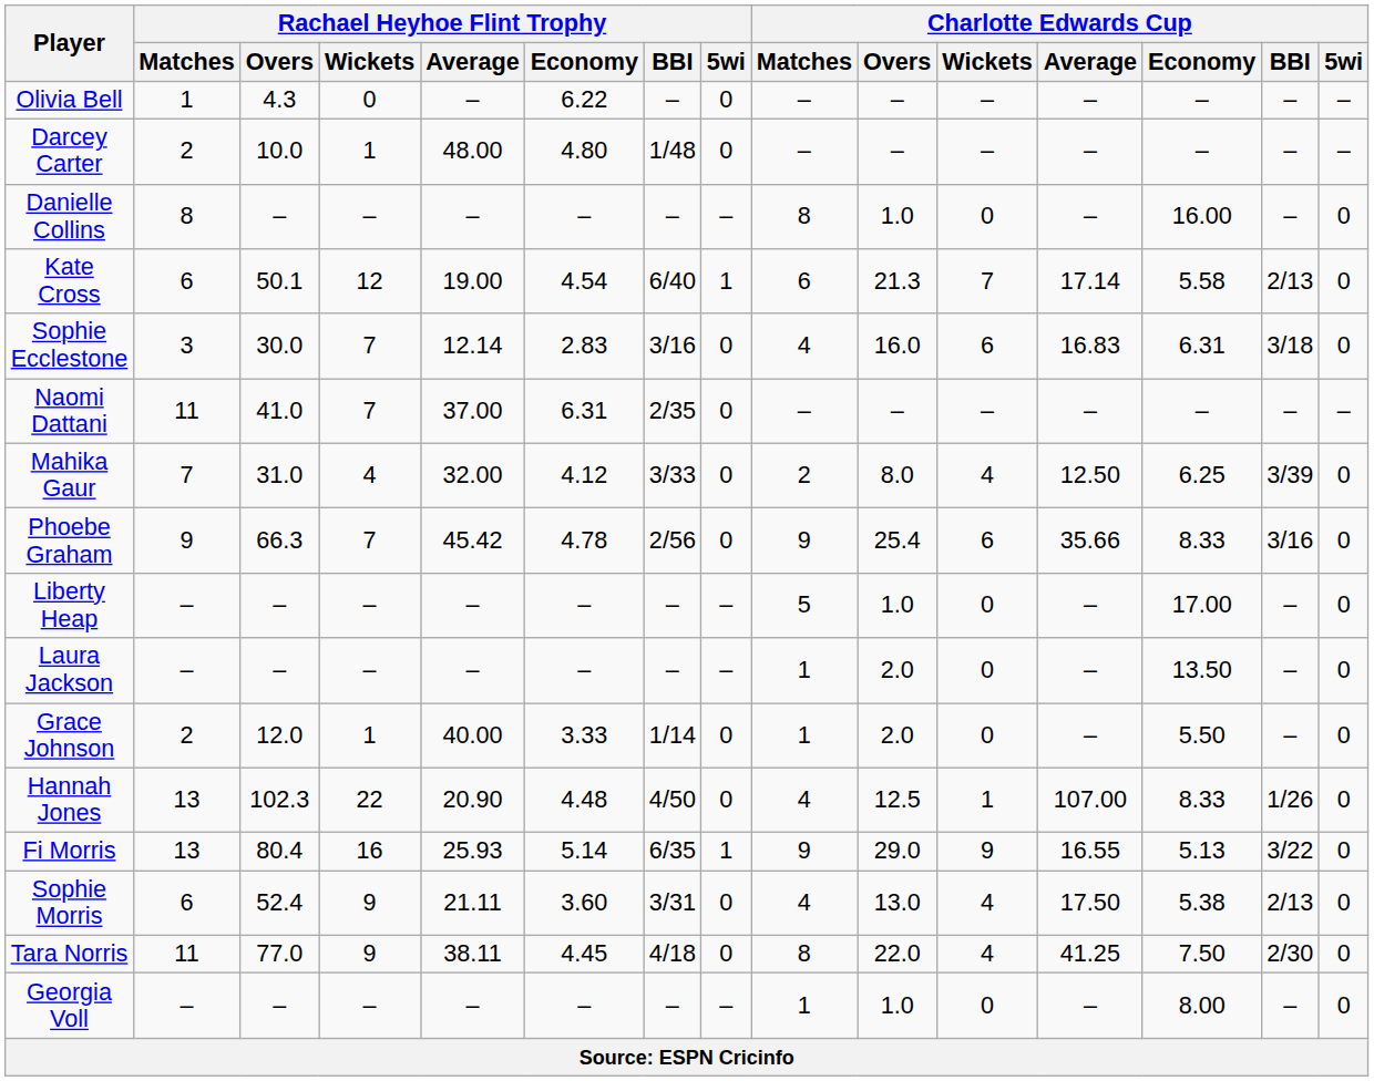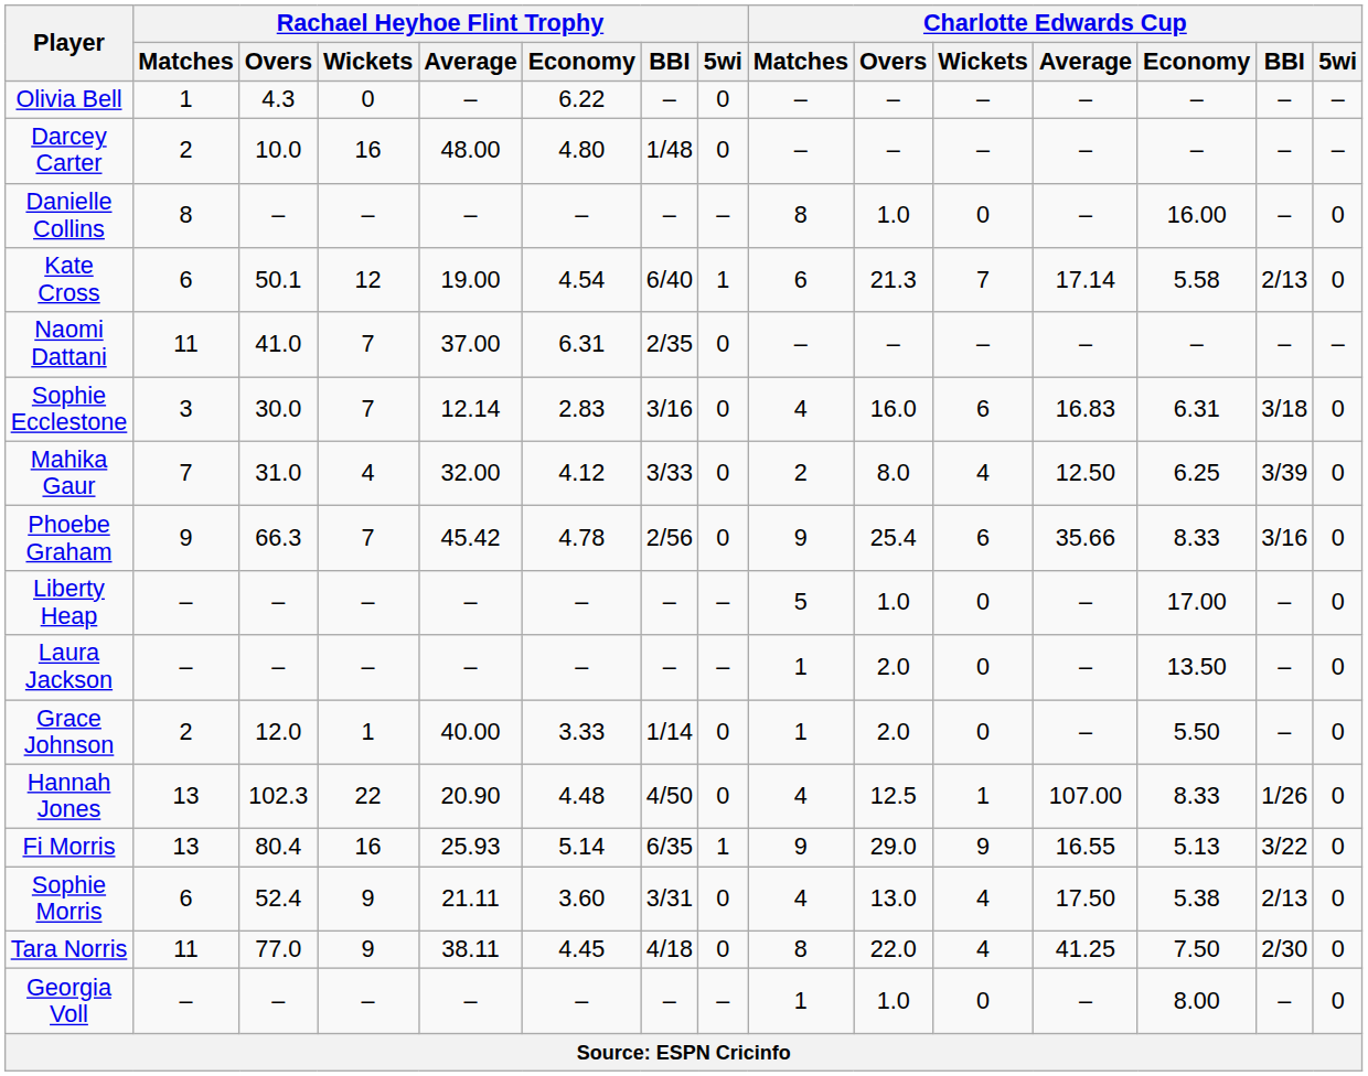 <table class="wikitable" style="text-align:center; width:86%;">
 <tr>
 <th rowspan=2>Player</th>
 <th colspan=7><a href='#'>Rachael Heyhoe Flint Trophy</a></th>
 <th colspan=7><a href='#'>Charlotte Edwards Cup</a></th>
 </tr>
 <tr>
 <th>Matches</th>
 <th>Overs</th>
 <th>Wickets</th>
 <th>Average</th>
 <th>Economy</th>
 <th>BBI</th>
 <th>5wi</th>
 <th>Matches</th>
 <th>Overs</th>
 <th>Wickets</th>
 <th>Average</th>
 <th>Economy</th>
 <th>BBI</th>
 <th>5wi</th>
 </tr>
 <tr>
 <td><a href='#'>Olivia Bell</a></td>
 <td>1</td>
 <td>4.3</td>
 <td>0</td>
 <td>–</td>
 <td>6.22</td>
 <td>–</td>
 <td>0</td>
 <td>–</td>
 <td>–</td>
 <td>–</td>
 <td>–</td>
 <td>–</td>
 <td>–</td>
 <td>–</td>
 </tr>
 <tr>
 <td><a href='#'>Darcey Carter</a></td>
 <td>2</td>
 <td>10.0</td>
-<td>1</td>
+<td>16</td>
 <td>48.00</td>
 <td>4.80</td>
 <td>1/48</td>
 <td>0</td>
 <td>–</td>
 <td>–</td>
 <td>–</td>
 <td>–</td>
 <td>–</td>
 <td>–</td>
 <td>–</td>
 </tr>
 <tr>
 <td><a href='#'>Danielle Collins</a></td>
 <td>8</td>
 <td>–</td>
 <td>–</td>
 <td>–</td>
 <td>–</td>
 <td>–</td>
 <td>–</td>
 <td>8</td>
 <td>1.0</td>
 <td>0</td>
 <td>–</td>
 <td>16.00</td>
 <td>–</td>
 <td>0</td>
 </tr>
 <tr>
 <td><a href='#'>Kate Cross</a></td>
 <td>6</td>
 <td>50.1</td>
 <td>12</td>
 <td>19.00</td>
 <td>4.54</td>
 <td>6/40</td>
 <td>1</td>
 <td>6</td>
 <td>21.3</td>
 <td>7</td>
 <td>17.14</td>
 <td>5.58</td>
 <td>2/13</td>
 <td>0</td>
 </tr>
 <tr>
+<td><a href='#'>Naomi Dattani</a></td>
+<td>11</td>
+<td>41.0</td>
+<td>7</td>
+<td>37.00</td>
+<td>6.31</td>
+<td>2/35</td>
+<td>0</td>
+<td>–</td>
+<td>–</td>
+<td>–</td>
+<td>–</td>
+<td>–</td>
+<td>–</td>
+<td>–</td>
+</tr>
+<tr>
 <td><a href='#'>Sophie Ecclestone</a></td>
 <td>3</td>
 <td>30.0</td>
 <td>7</td>
 <td>12.14</td>
 <td>2.83</td>
 <td>3/16</td>
 <td>0</td>
 <td>4</td>
 <td>16.0</td>
 <td>6</td>
 <td>16.83</td>
 <td>6.31</td>
 <td>3/18</td>
 <td>0</td>
-</tr>
-<tr>
-<td><a href='#'>Naomi Dattani</a></td>
-<td>11</td>
-<td>41.0</td>
-<td>7</td>
-<td>37.00</td>
-<td>6.31</td>
-<td>2/35</td>
-<td>0</td>
-<td>–</td>
-<td>–</td>
-<td>–</td>
-<td>–</td>
-<td>–</td>
-<td>–</td>
-<td>–</td>
 </tr>
 <tr>
 <td><a href='#'>Mahika Gaur</a></td>
 <td>7</td>
 <td>31.0</td>
 <td>4</td>
 <td>32.00</td>
 <td>4.12</td>
 <td>3/33</td>
 <td>0</td>
 <td>2</td>
 <td>8.0</td>
 <td>4</td>
 <td>12.50</td>
 <td>6.25</td>
 <td>3/39</td>
 <td>0</td>
 </tr>
 <tr>
 <td><a href='#'>Phoebe Graham</a></td>
 <td>9</td>
 <td>66.3</td>
 <td>7</td>
 <td>45.42</td>
 <td>4.78</td>
 <td>2/56</td>
 <td>0</td>
 <td>9</td>
 <td>25.4</td>
 <td>6</td>
 <td>35.66</td>
 <td>8.33</td>
 <td>3/16</td>
 <td>0</td>
 </tr>
 <tr>
 <td><a href='#'>Liberty Heap</a></td>
 <td>–</td>
 <td>–</td>
 <td>–</td>
 <td>–</td>
 <td>–</td>
 <td>–</td>
 <td>–</td>
 <td>5</td>
 <td>1.0</td>
 <td>0</td>
 <td>–</td>
 <td>17.00</td>
 <td>–</td>
 <td>0</td>
 </tr>
 <tr>
 <td><a href='#'>Laura Jackson</a></td>
 <td>–</td>
 <td>–</td>
 <td>–</td>
 <td>–</td>
 <td>–</td>
 <td>–</td>
 <td>–</td>
 <td>1</td>
 <td>2.0</td>
 <td>0</td>
 <td>–</td>
 <td>13.50</td>
 <td>–</td>
 <td>0</td>
 </tr>
 <tr>
 <td><a href='#'>Grace Johnson</a></td>
 <td>2</td>
 <td>12.0</td>
 <td>1</td>
 <td>40.00</td>
 <td>3.33</td>
 <td>1/14</td>
 <td>0</td>
 <td>1</td>
 <td>2.0</td>
 <td>0</td>
 <td>–</td>
 <td>5.50</td>
 <td>–</td>
 <td>0</td>
 </tr>
 <tr>
 <td><a href='#'>Hannah Jones</a></td>
 <td>13</td>
 <td>102.3</td>
 <td>22</td>
 <td>20.90</td>
 <td>4.48</td>
 <td>4/50</td>
 <td>0</td>
 <td>4</td>
 <td>12.5</td>
 <td>1</td>
 <td>107.00</td>
 <td>8.33</td>
 <td>1/26</td>
 <td>0</td>
 </tr>
 <tr>
 <td><a href='#'>Fi Morris</a></td>
 <td>13</td>
 <td>80.4</td>
 <td>16</td>
 <td>25.93</td>
 <td>5.14</td>
 <td>6/35</td>
 <td>1</td>
 <td>9</td>
 <td>29.0</td>
 <td>9</td>
 <td>16.55</td>
 <td>5.13</td>
 <td>3/22</td>
 <td>0</td>
 </tr>
 <tr>
 <td><a href='#'>Sophie Morris</a></td>
 <td>6</td>
 <td>52.4</td>
 <td>9</td>
 <td>21.11</td>
 <td>3.60</td>
 <td>3/31</td>
 <td>0</td>
 <td>4</td>
 <td>13.0</td>
 <td>4</td>
 <td>17.50</td>
 <td>5.38</td>
 <td>2/13</td>
 <td>0</td>
 </tr>
 <tr>
 <td><a href='#'>Tara Norris</a></td>
 <td>11</td>
 <td>77.0</td>
 <td>9</td>
 <td>38.11</td>
 <td>4.45</td>
 <td>4/18</td>
 <td>0</td>
 <td>8</td>
 <td>22.0</td>
 <td>4</td>
 <td>41.25</td>
 <td>7.50</td>
 <td>2/30</td>
 <td>0</td>
 </tr>
 <tr>
 <td><a href='#'>Georgia Voll</a></td>
 <td>–</td>
 <td>–</td>
 <td>–</td>
 <td>–</td>
 <td>–</td>
 <td>–</td>
 <td>–</td>
 <td>1</td>
 <td>1.0</td>
 <td>0</td>
 <td>–</td>
 <td>8.00</td>
 <td>–</td>
 <td>0</td>
 </tr>
 <tr>
 <th colspan="15"><small>Source: ESPN Cricinfo</small></th>
 </tr>
 </table>
